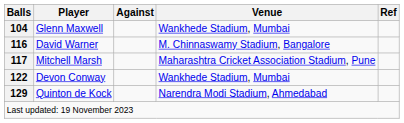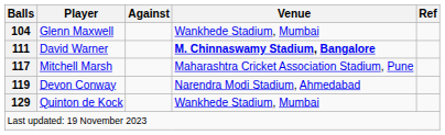 <table class="wikitable sortable">
 <tr>
 <th>Balls</th>
 <th>Player</th>
 <th>Against</th>
 <th>Venue</th>
 <th>Ref</th>
 </tr>
 <tr>
 <th>104</th>
 <td> <a href='#'>Glenn Maxwell</a></td>
 <td></td>
 <td><a href='#'>Wankhede Stadium</a>, <a href='#'>Mumbai</a></td>
 <td></td>
 </tr>
 <tr>
-<th>116</th>
+<th>111</th>
 <td> <a href='#'>David Warner</a></td>
 <td></td>
-<td><a href='#'>M. Chinnaswamy Stadium</a>, <a href='#'>Bangalore</a></td>
+<td><strong><a href='#'>M. Chinnaswamy Stadium</a>, <a href='#'>Bangalore</a></strong></td>
 <td></td>
 </tr>
 <tr>
 <th>117</th>
 <td> <a href='#'>Mitchell Marsh</a></td>
 <td></td>
 <td><a href='#'>Maharashtra Cricket Association Stadium</a>, <a href='#'>Pune</a></td>
 <td></td>
 </tr>
 <tr>
-<th>122</th>
+<th>119</th>
 <td> <a href='#'>Devon Conway</a></td>
 <td></td>
-<td><a href='#'>Wankhede Stadium</a>, <a href='#'>Mumbai</a></td>
+<td><a href='#'>Narendra Modi Stadium</a>, <a href='#'>Ahmedabad</a></td>
 <td></td>
 </tr>
 <tr>
 <th>129</th>
 <td> <a href='#'>Quinton de Kock</a></td>
 <td></td>
-<td><a href='#'>Narendra Modi Stadium</a>, <a href='#'>Ahmedabad</a></td>
+<td><a href='#'>Wankhede Stadium</a>, <a href='#'>Mumbai</a></td>
 <td></td>
 </tr>
 <tr>
 <td colspan="6"><small>Last updated: 19 November 2023</small></td>
 </tr>
 </table>
